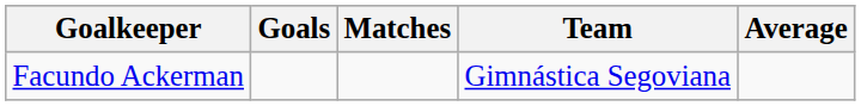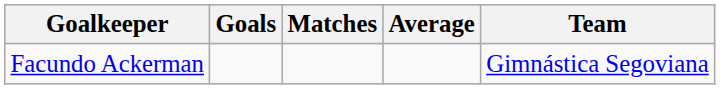 <table class="wikitable sortable" class="wikitable">
 <tr style="background:#ccc; text-align:center;">
 <th>Goalkeeper</th>
 <th>Goals</th>
 <th>Matches</th>
+<th>Average</th>
 <th>Team</th>
-<th>Average</th>
 </tr>
 <tr>
 <td> <a href='#'>Facundo Ackerman</a></td>
 <td></td>
 <td></td>
+<td></td>
 <td><a href='#'>Gimnástica Segoviana</a></td>
-<td></td>
 </tr>
 </table>
